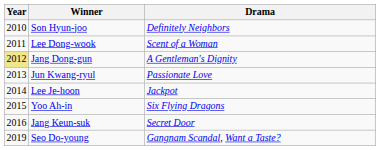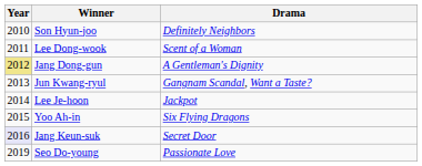 <table class="wikitable" style="width:600px">
 <tr>
 <th width=10>Year</th>
 <th>Winner</th>
 <th>Drama</th>
 </tr>
 <tr>
 <td>2010</td>
 <td><a href='#'>Son Hyun-joo</a></td>
 <td><em><a href='#'>Definitely Neighbors</a></em></td>
 </tr>
 <tr>
 <td>2011</td>
 <td><a href='#'>Lee Dong-wook</a></td>
 <td><em><a href='#'>Scent of a Woman</a></em></td>
 </tr>
 <tr>
 <td style="background: khaki;">2012</td>
 <td><a href='#'>Jang Dong-gun</a></td>
 <td><em><a href='#'>A Gentleman's Dignity</a></em></td>
 </tr>
 <tr>
 <td>2013</td>
 <td><a href='#'>Jun Kwang-ryul</a></td>
-<td><em><a href='#'>Passionate Love</a></em></td>
+<td><em><a href='#'>Gangnam Scandal</a></em>, <em><a href='#'>Want a Taste?</a></em></td>
 </tr>
 <tr>
 <td>2014</td>
 <td><a href='#'>Lee Je-hoon</a></td>
 <td><em><a href='#'>Jackpot</a></em></td>
 </tr>
 <tr>
 <td>2015</td>
 <td><a href='#'>Yoo Ah-in</a></td>
 <td><em><a href='#'>Six Flying Dragons</a></em></td>
 </tr>
 <tr>
-<td>2016</td>
+<td style="background: lavender;">2016</td>
 <td><a href='#'>Jang Keun-suk</a></td>
 <td><em><a href='#'>Secret Door</a></em></td>
 </tr>
 <tr>
 <td>2019</td>
 <td><a href='#'>Seo Do-young</a></td>
-<td><em><a href='#'>Gangnam Scandal</a></em>, <em><a href='#'>Want a Taste?</a></em></td>
+<td><em><a href='#'>Passionate Love</a></em></td>
 </tr>
 </table>
